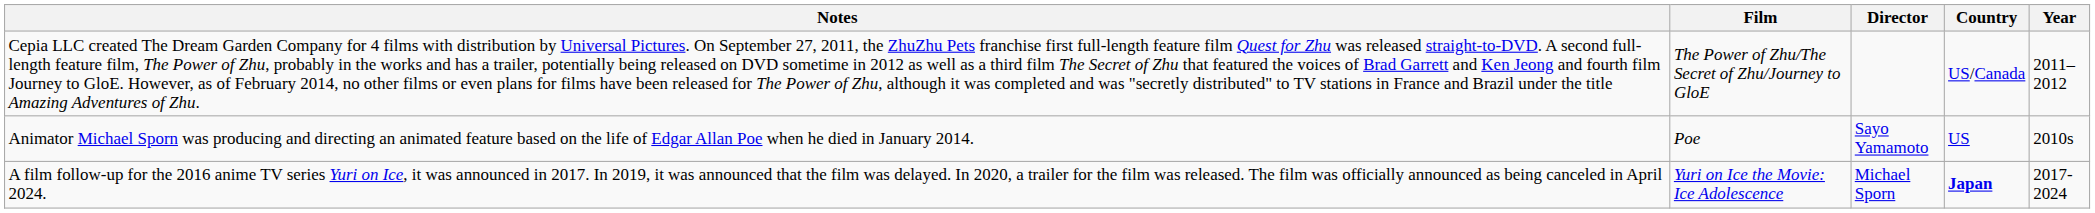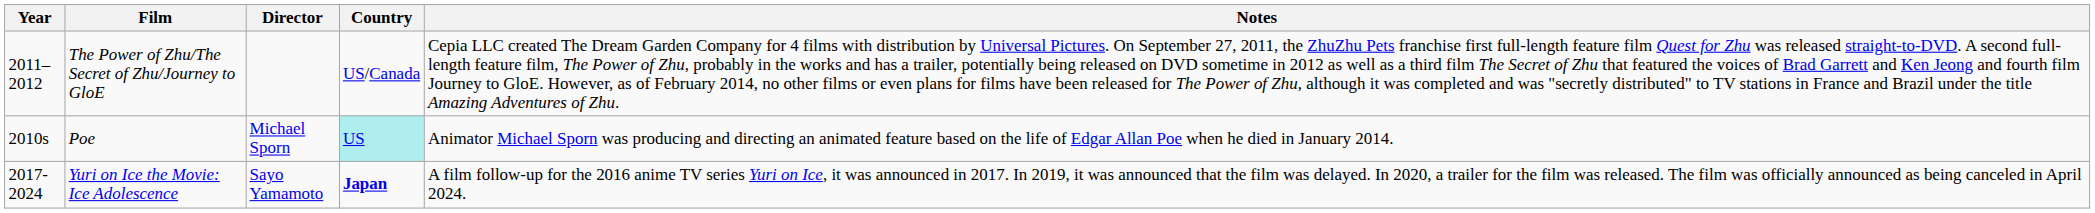 <table class="wikitable">
 <tr>
-<th>Notes</th>
+<th>Year</th>
 <th>Film</th>
 <th>Director</th>
 <th>Country</th>
-<th>Year</th>
+<th>Notes</th>
 </tr>
 <tr>
-<td>Cepia LLC created The Dream Garden Company for 4 films with distribution by <a href='#'>Universal Pictures</a>. On September 27, 2011, the <a href='#'>ZhuZhu Pets</a> franchise first full-length feature film <em><a href='#'>Quest for Zhu</a></em> was released <a href='#'>straight-to-DVD</a>. A second full-length feature film, <em>The Power of Zhu</em>, probably in the works and has a trailer, potentially being released on DVD sometime in 2012 as well as a third film <em>The Secret of Zhu</em> that featured the voices of <a href='#'>Brad Garrett</a> and <a href='#'>Ken Jeong</a> and fourth film Journey to GloE. However, as of February 2014, no other films or even plans for films have been released for <em>The Power of Zhu</em>, although it was completed and was "secretly distributed" to TV stations in France and Brazil under the title <em>Amazing Adventures of Zhu</em>.</td>
+<td>2011–2012</td>
 <td><em>The Power of Zhu/The Secret of Zhu/Journey to GloE</em></td>
 <td></td>
 <td><a href='#'>US</a>/<a href='#'>Canada</a></td>
-<td>2011–2012</td>
+<td>Cepia LLC created The Dream Garden Company for 4 films with distribution by <a href='#'>Universal Pictures</a>. On September 27, 2011, the <a href='#'>ZhuZhu Pets</a> franchise first full-length feature film <em><a href='#'>Quest for Zhu</a></em> was released <a href='#'>straight-to-DVD</a>. A second full-length feature film, <em>The Power of Zhu</em>, probably in the works and has a trailer, potentially being released on DVD sometime in 2012 as well as a third film <em>The Secret of Zhu</em> that featured the voices of <a href='#'>Brad Garrett</a> and <a href='#'>Ken Jeong</a> and fourth film Journey to GloE. However, as of February 2014, no other films or even plans for films have been released for <em>The Power of Zhu</em>, although it was completed and was "secretly distributed" to TV stations in France and Brazil under the title <em>Amazing Adventures of Zhu</em>.</td>
 </tr>
 <tr>
+<td>2010s</td>
+<td><em>Poe</em></td>
+<td><a href='#'>Michael Sporn</a></td>
+<td style="background: paleturquoise;"><a href='#'>US</a></td>
 <td>Animator <a href='#'>Michael Sporn</a> was producing and directing an animated feature based on the life of <a href='#'>Edgar Allan Poe</a> when he died in January 2014.</td>
-<td><em>Poe</em></td>
-<td><a href='#'>Sayo Yamamoto</a></td>
-<td><a href='#'>US</a></td>
-<td>2010s</td>
 </tr>
 <tr>
+<td>2017-2024</td>
+<td><em><a href='#'>Yuri on Ice the Movie: Ice Adolescence</a></em></td>
+<td><a href='#'>Sayo Yamamoto</a></td>
+<td><strong><a href='#'>Japan</a></strong></td>
 <td>A film follow-up for the 2016 anime TV series <em><a href='#'>Yuri on Ice</a></em>, it was announced in 2017. In 2019, it was announced that the film was delayed. In 2020, a trailer for the film was released. The film was officially announced as being canceled in April 2024.</td>
-<td><em><a href='#'>Yuri on Ice the Movie: Ice Adolescence</a></em></td>
-<td><a href='#'>Michael Sporn</a></td>
-<td><strong><a href='#'>Japan</a></strong></td>
-<td>2017-2024</td>
 </tr>
 </table>
